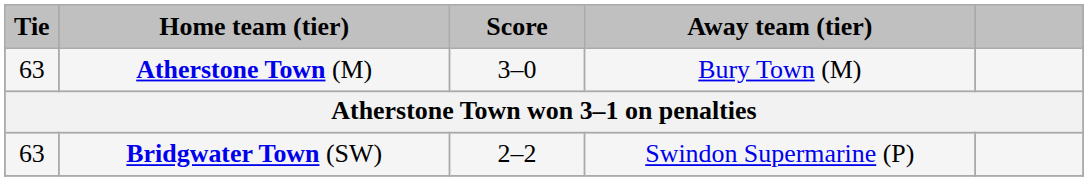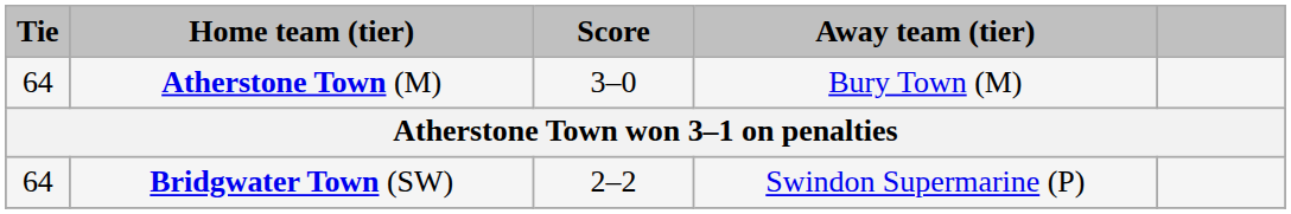 <table class="wikitable" style="width: 600px; background:WhiteSmoke; text-align:center; font-size:90%">
 <tr>
 <td scope="col" style="width:  5.00%; background:silver;"><strong>Tie</strong></td>
 <td scope="col" style="width: 36.25%; background:silver;"><strong>Home team (tier)</strong></td>
 <td scope="col" style="width: 12.50%; background:silver;"><strong>Score</strong></td>
 <td scope="col" style="width: 36.25%; background:silver;"><strong>Away team (tier)</strong></td>
 <td scope="col" style="width: 10.00%; background:silver;"><strong></strong></td>
 </tr>
 <tr>
-<td>63</td>
+<td>64</td>
 <td><strong><a href='#'>Atherstone Town</a></strong> (M)</td>
 <td>3–0</td>
 <td><a href='#'>Bury Town</a> (M)</td>
 </tr>
 <tr>
 <th colspan="5">Atherstone Town won 3–1 on penalties</th>
 </tr>
 <tr>
-<td>63</td>
+<td>64</td>
 <td><strong><a href='#'>Bridgwater Town</a></strong> (SW)</td>
 <td>2–2</td>
 <td><a href='#'>Swindon Supermarine</a> (P)</td>
 </tr>
 </table>
